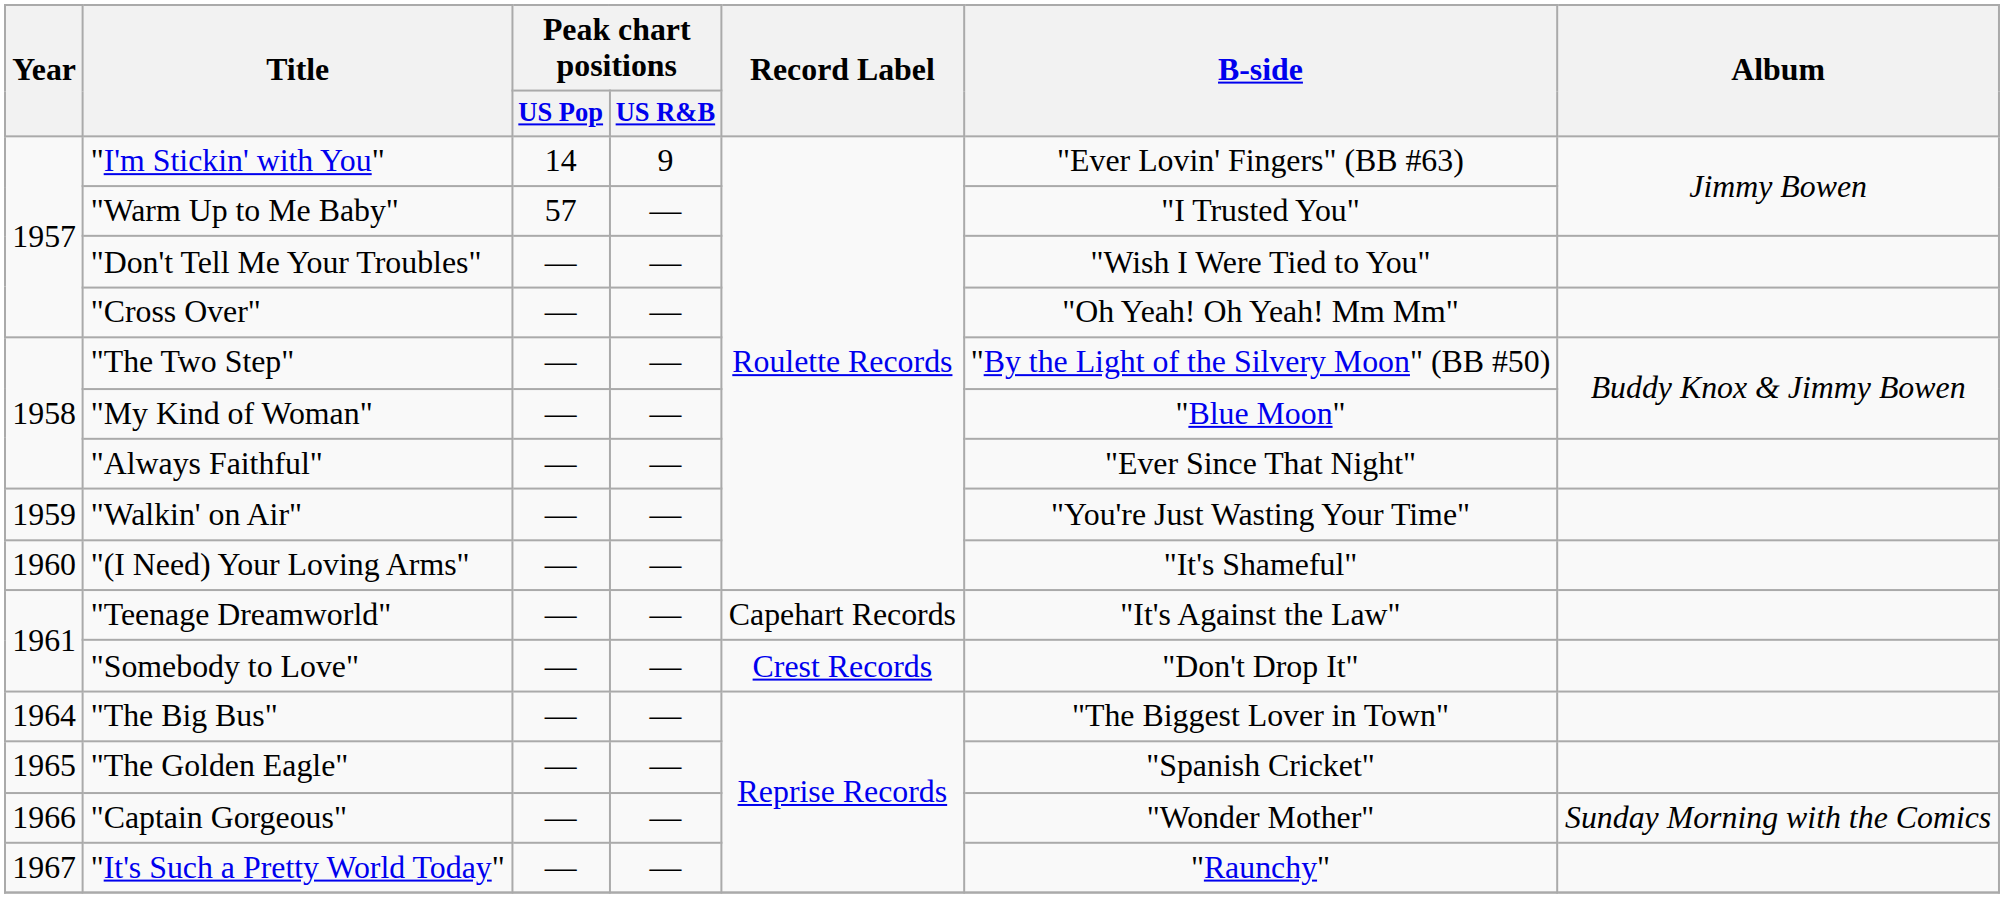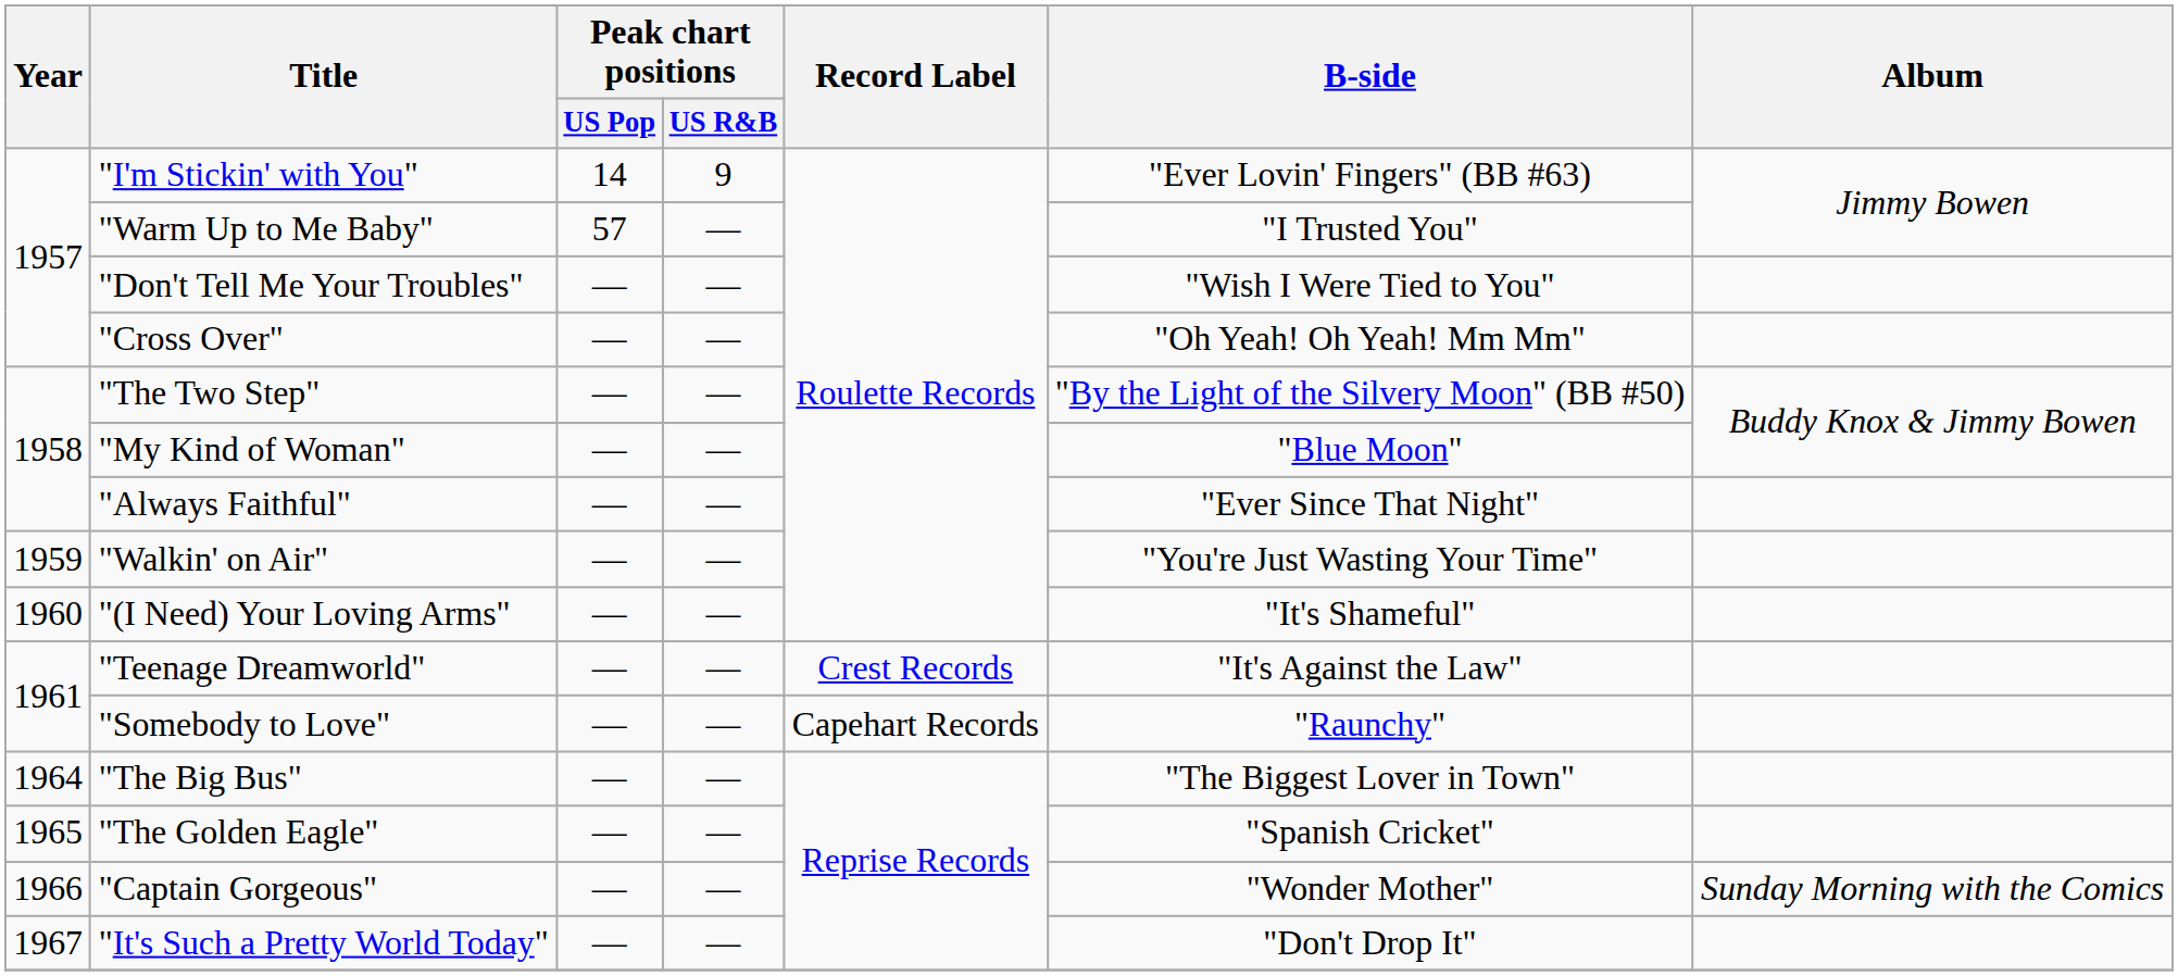 <table class="wikitable" style=text-align:center;>
 <tr>
 <th rowspan="2">Year</th>
 <th rowspan="2">Title</th>
 <th colspan="2">Peak chart<br>positions</th>
 <th rowspan="2">Record Label</th>
 <th rowspan="2"><a href='#'>B-side</a></th>
 <th rowspan="2">Album</th>
 </tr>
 <tr style="font-size:smaller;">
 <th align=centre><a href='#'>US Pop</a></th>
 <th align=centre><a href='#'>US R&B</a></th>
 </tr>
 <tr>
 <td rowspan="4">1957</td>
 <td align=left>"<a href='#'>I'm Stickin' with You</a>"</td>
 <td>14</td>
 <td>9</td>
 <td rowspan="9"><a href='#'>Roulette Records</a></td>
 <td>"Ever Lovin' Fingers" (BB #63)</td>
 <td rowspan="2"><em>Jimmy Bowen</em></td>
 </tr>
 <tr>
 <td align=left>"Warm Up to Me Baby"</td>
 <td>57</td>
 <td>—</td>
 <td>"I Trusted You"</td>
 </tr>
 <tr>
 <td align=left>"Don't Tell Me Your Troubles"</td>
 <td>—</td>
 <td>—</td>
 <td>"Wish I Were Tied to You"</td>
 <td rowspan="1"></td>
 </tr>
 <tr>
 <td align=left>"Cross Over"</td>
 <td>—</td>
 <td>—</td>
 <td>"Oh Yeah! Oh Yeah! Mm Mm"</td>
 <td rowspan="1"></td>
 </tr>
 <tr>
 <td rowspan="3">1958</td>
 <td align=left>"The Two Step"</td>
 <td>—</td>
 <td>—</td>
 <td>"<a href='#'>By the Light of the Silvery Moon</a>" (BB #50)</td>
 <td rowspan="2"><em>Buddy Knox & Jimmy Bowen</em></td>
 </tr>
 <tr>
 <td align=left>"My Kind of Woman"</td>
 <td>—</td>
 <td>—</td>
 <td>"<a href='#'>Blue Moon</a>"</td>
 </tr>
 <tr>
 <td align=left>"Always Faithful"</td>
 <td>—</td>
 <td>—</td>
 <td>"Ever Since That Night"</td>
 <td rowspan="1"></td>
 </tr>
 <tr>
 <td rowspan="1">1959</td>
 <td align=left>"Walkin' on Air"</td>
 <td>—</td>
 <td>—</td>
 <td>"You're Just Wasting Your Time"</td>
 <td rowspan="1"></td>
 </tr>
 <tr>
 <td rowspan="1">1960</td>
 <td align=left>"(I Need) Your Loving Arms"</td>
 <td>—</td>
 <td>—</td>
 <td>"It's Shameful"</td>
 <td rowspan="1"></td>
 </tr>
 <tr>
 <td rowspan="2">1961</td>
 <td align=left>"Teenage Dreamworld"</td>
 <td>—</td>
 <td>—</td>
-<td rowspan="1">Capehart Records</td>
+<td rowspan="1"><a href='#'>Crest Records</a></td>
 <td>"It's Against the Law"</td>
 <td rowspan="1"></td>
 </tr>
 <tr>
 <td align=left>"Somebody to Love"</td>
 <td>—</td>
 <td>—</td>
-<td rowspan="1"><a href='#'>Crest Records</a></td>
-<td>"Don't Drop It"</td>
+<td rowspan="1">Capehart Records</td>
+<td>"<a href='#'>Raunchy</a>"</td>
 <td rowspan="1"></td>
 </tr>
 <tr>
 <td rowspan="1">1964</td>
 <td align=left>"The Big Bus"</td>
 <td>—</td>
 <td>—</td>
 <td rowspan="4"><a href='#'>Reprise Records</a></td>
 <td>"The Biggest Lover in Town"</td>
 <td rowspan="1"></td>
 </tr>
 <tr>
 <td rowspan="1">1965</td>
 <td align=left>"The Golden Eagle"</td>
 <td>—</td>
 <td>—</td>
 <td>"Spanish Cricket"</td>
 <td rowspan="1"></td>
 </tr>
 <tr>
 <td rowspan="1">1966</td>
 <td align=left>"Captain Gorgeous"</td>
 <td>—</td>
 <td>—</td>
 <td>"Wonder Mother"</td>
 <td rowspan="1"><em>Sunday Morning with the Comics</em></td>
 </tr>
 <tr>
 <td rowspan="1">1967</td>
 <td align=left>"<a href='#'>It's Such a Pretty World Today</a>"</td>
 <td>—</td>
 <td>—</td>
-<td>"<a href='#'>Raunchy</a>"</td>
+<td>"Don't Drop It"</td>
 <td rowspan="1"></td>
 </tr>
 <tr>
 </tr>
 </table>
